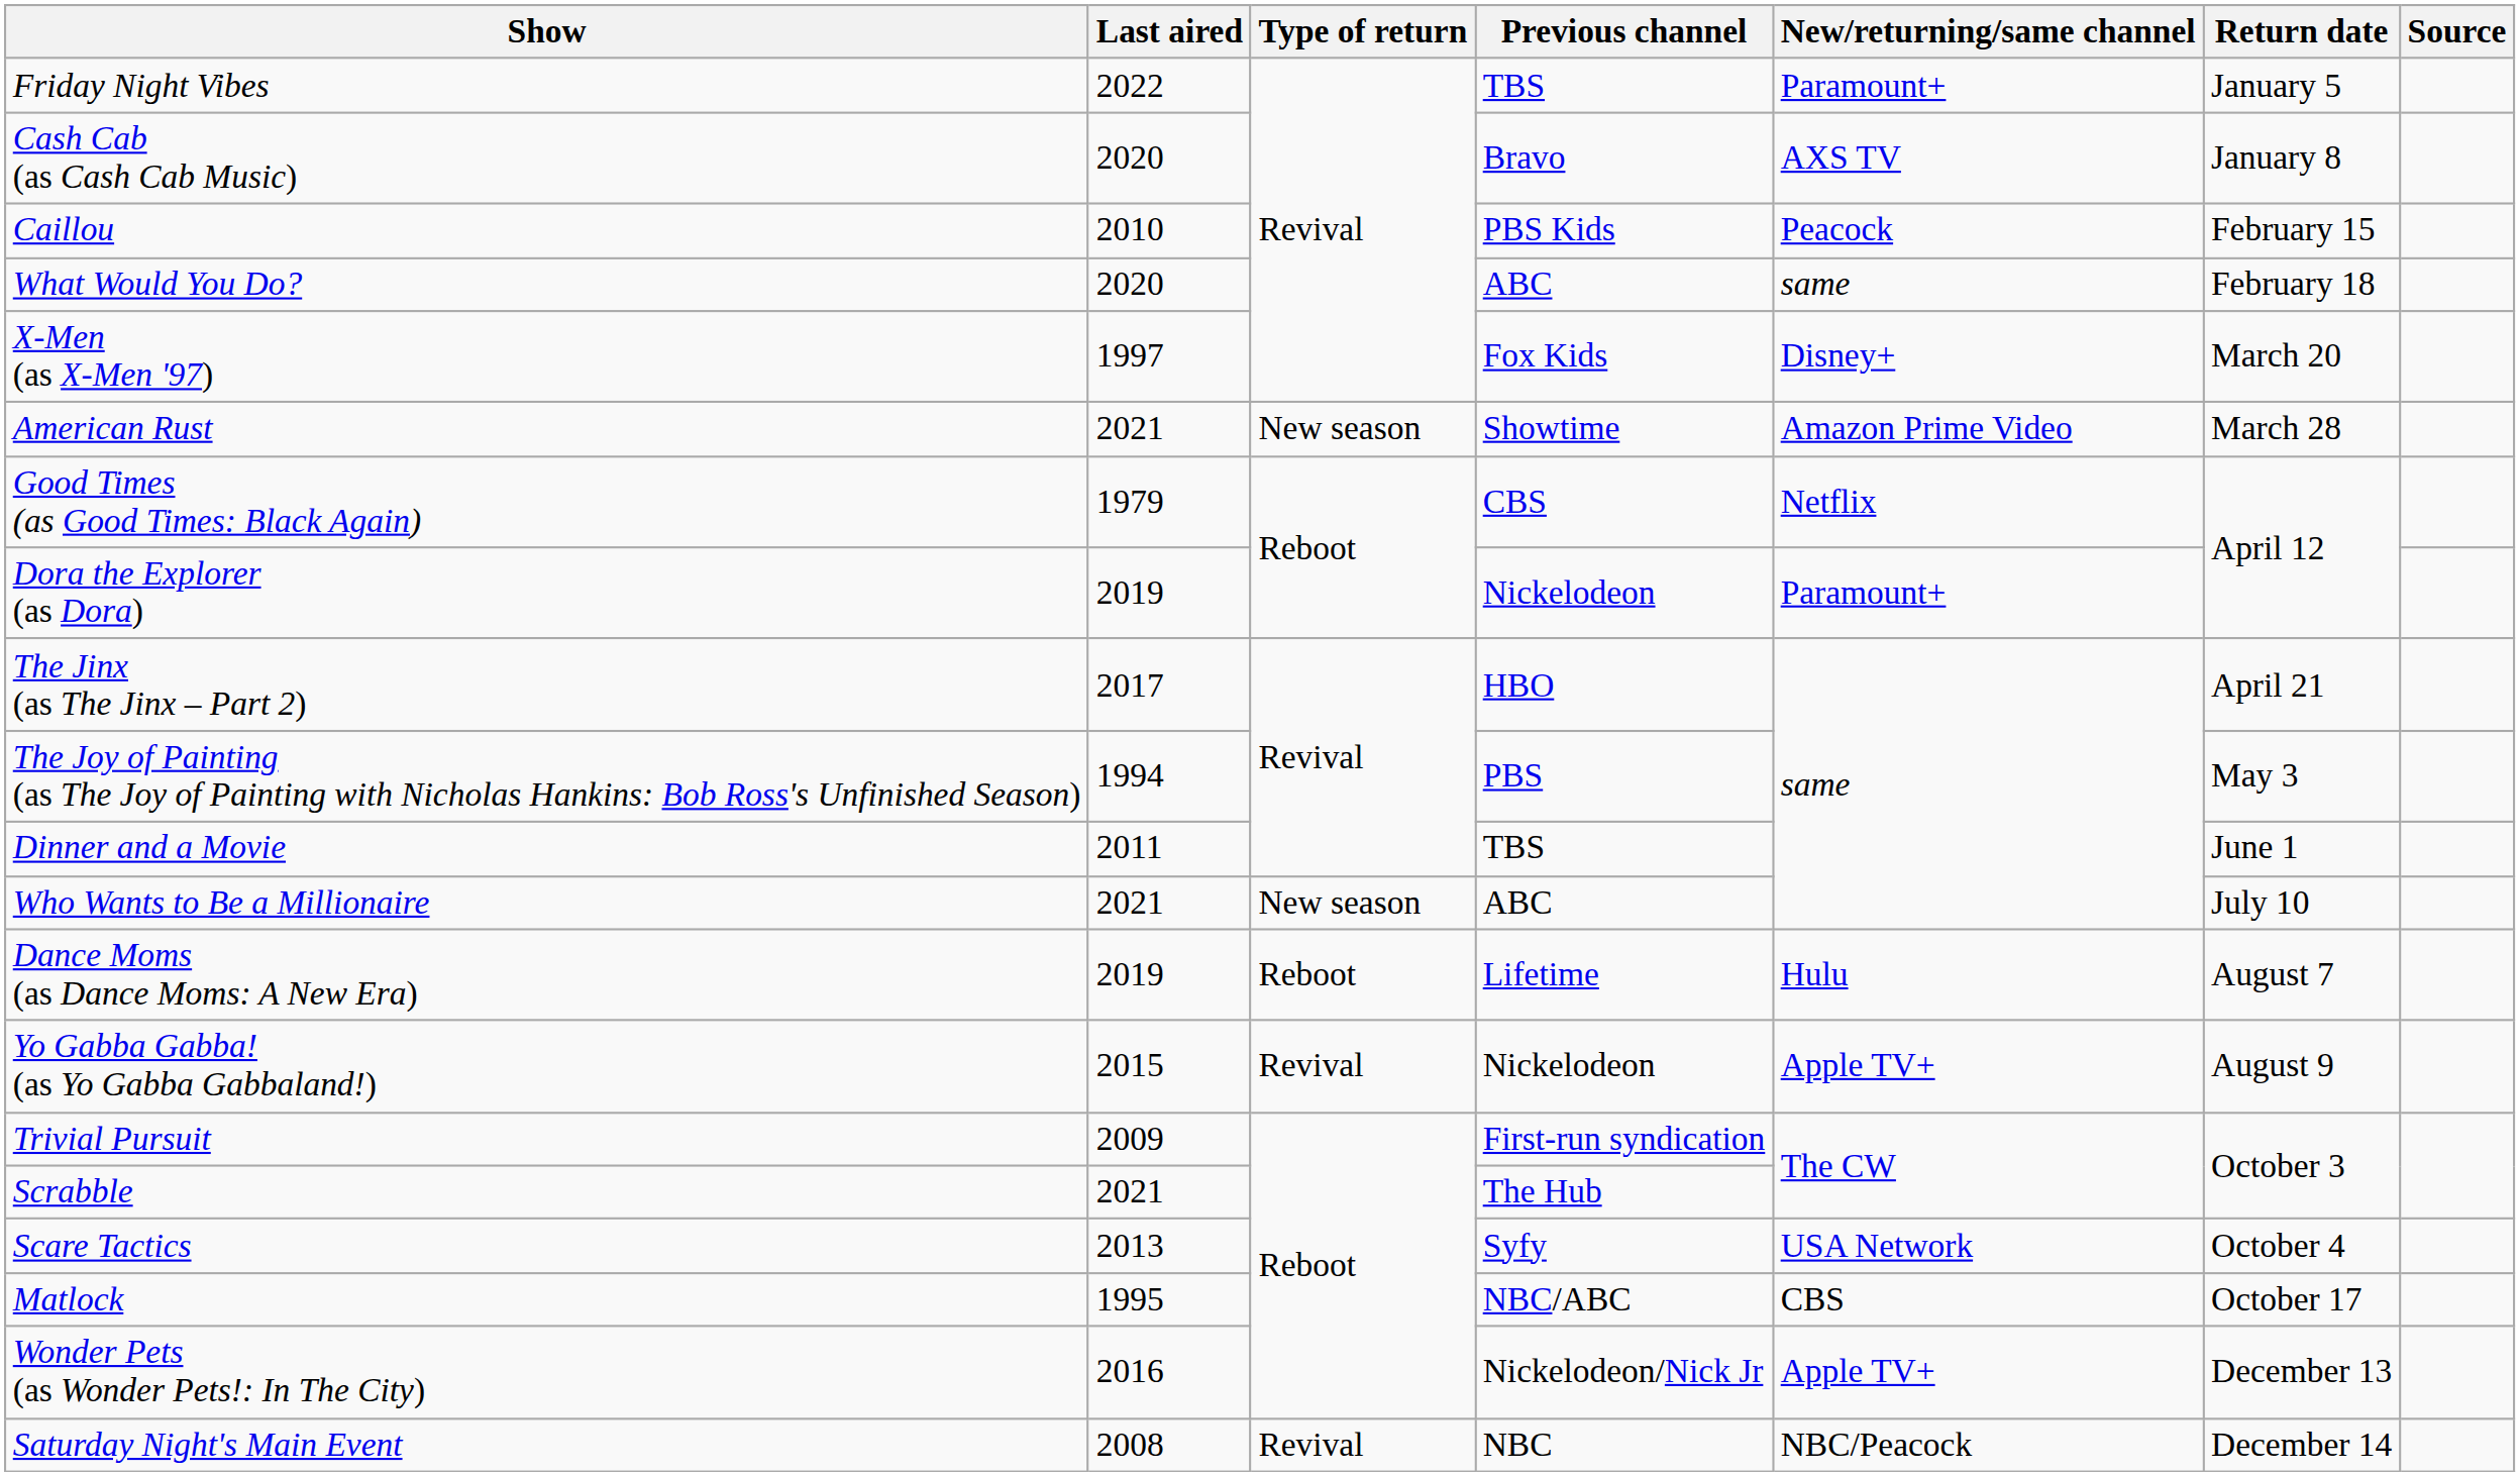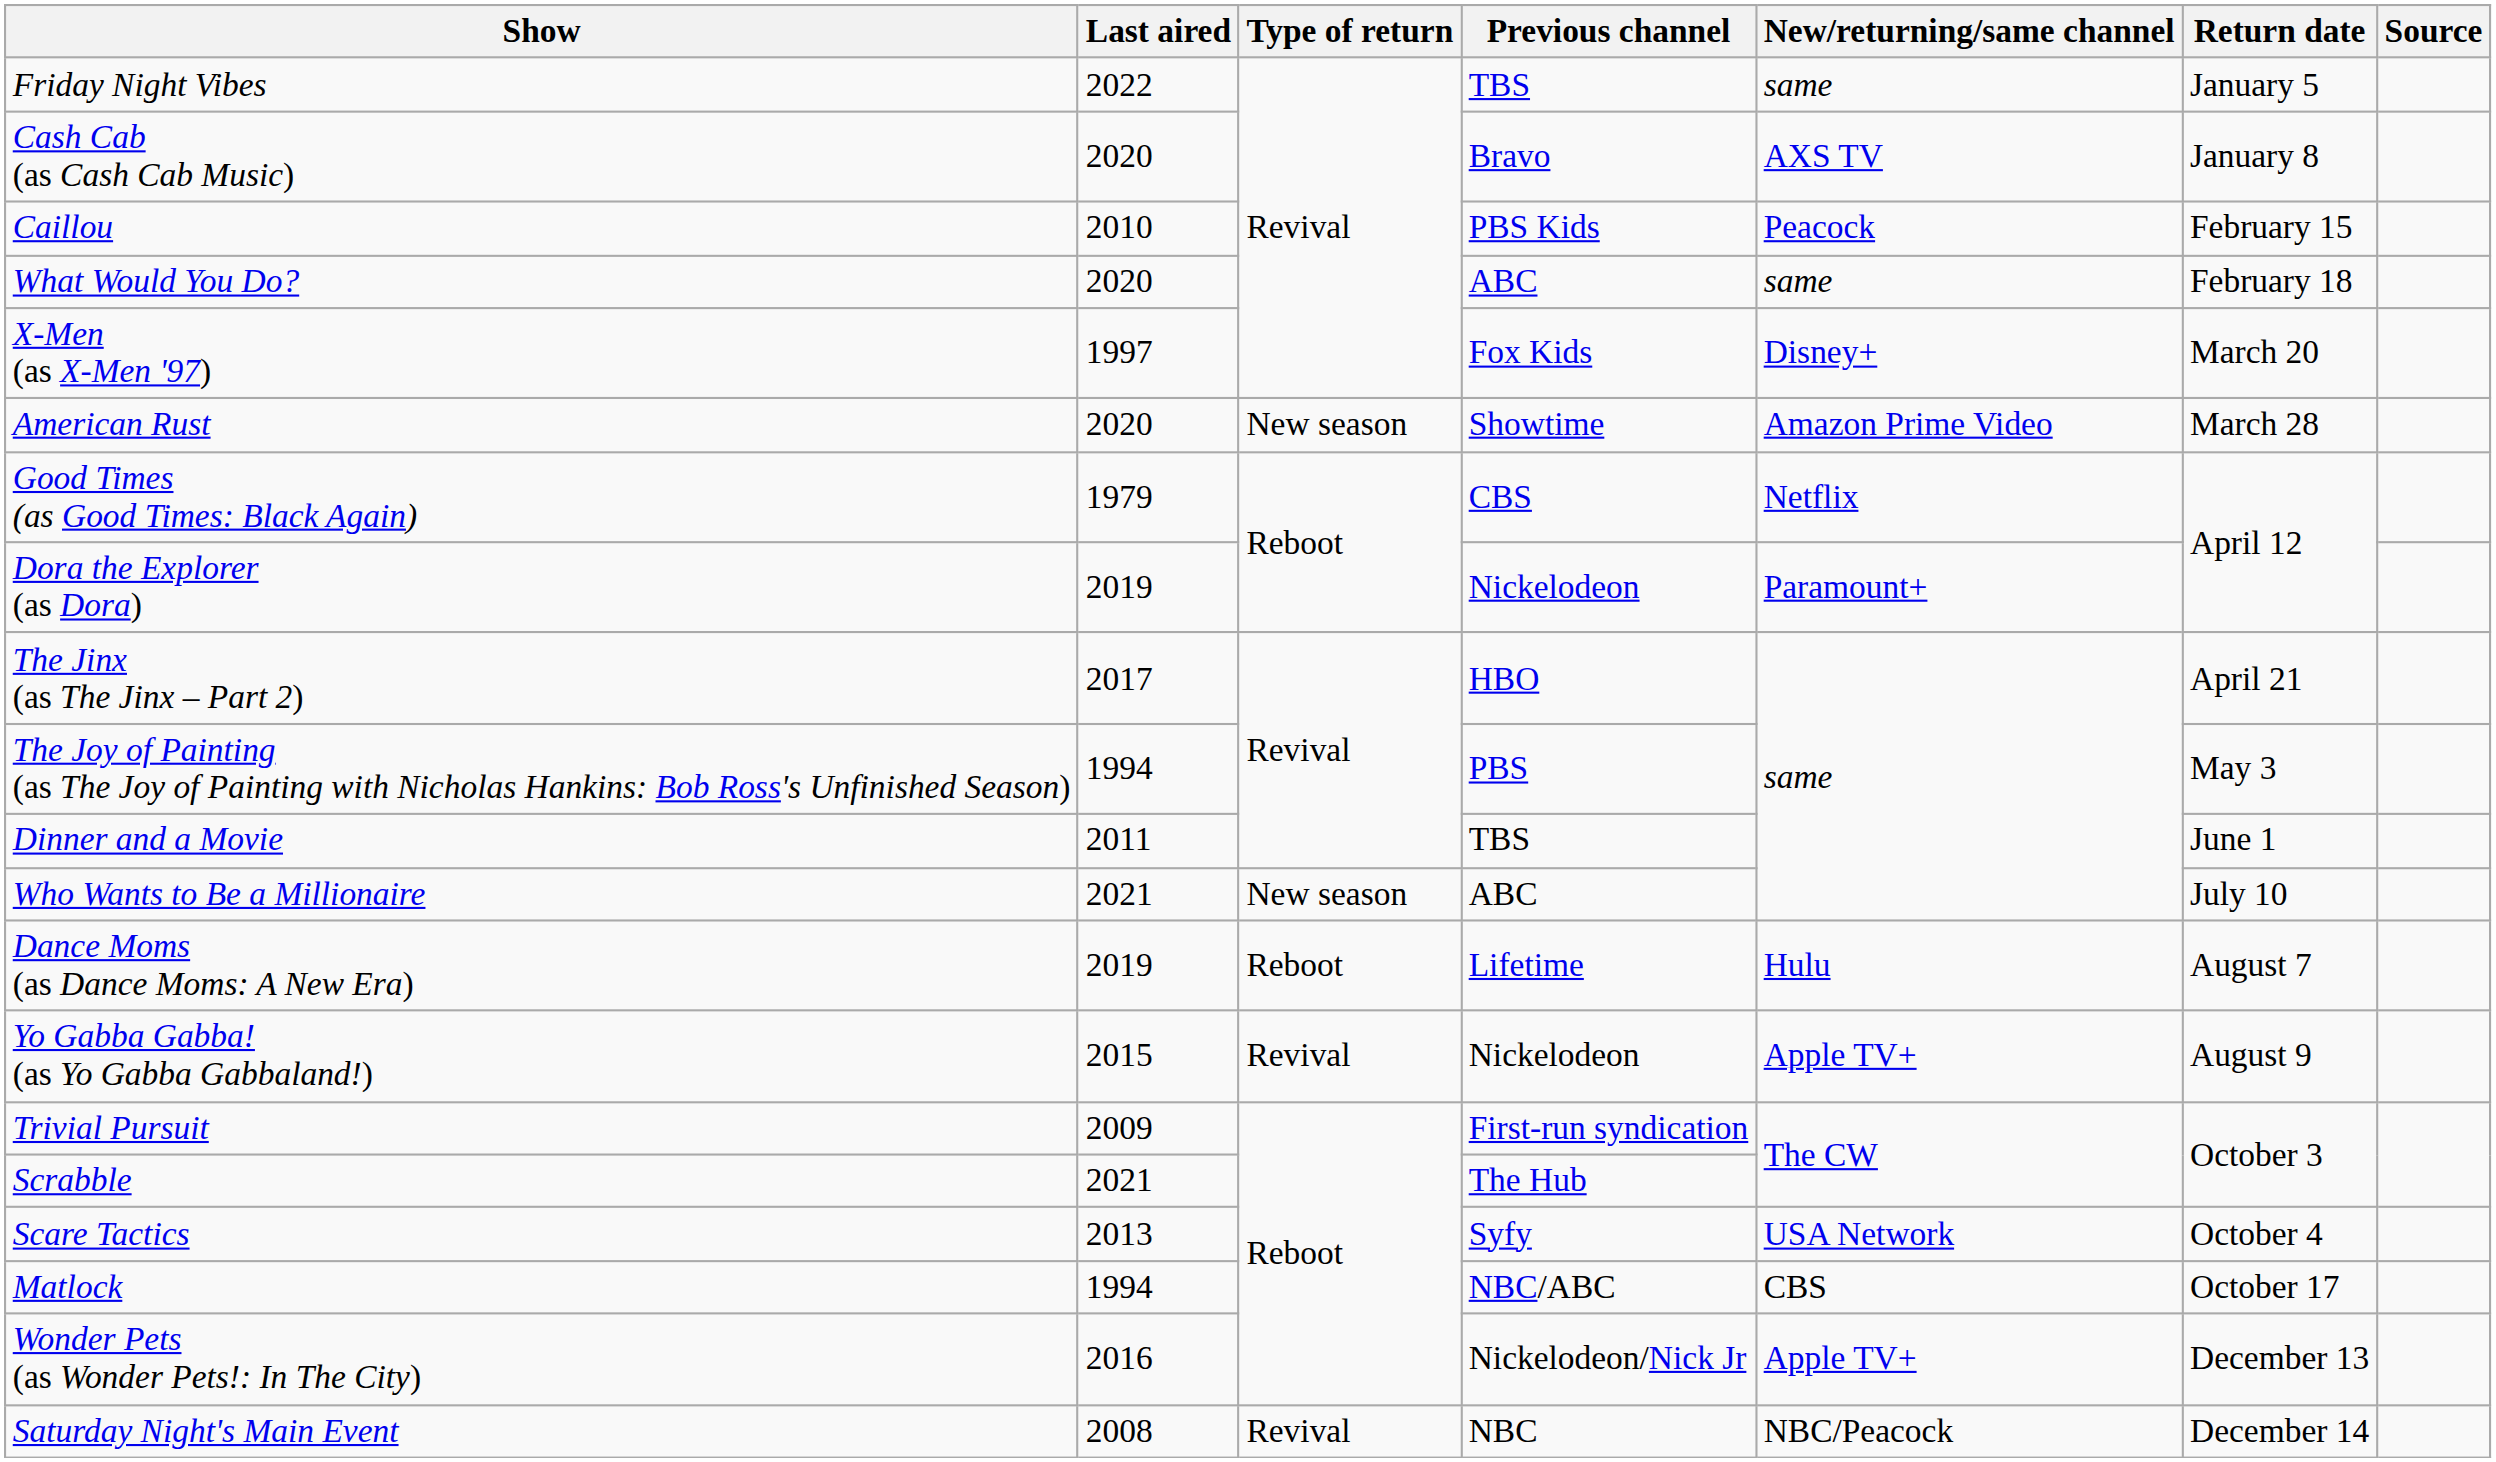 <table class="wikitable sortable">
 <tr>
 <th>Show</th>
 <th>Last aired</th>
 <th>Type of return</th>
 <th>Previous channel</th>
 <th>New/returning/same channel</th>
 <th>Return date</th>
 <th>Source</th>
 </tr>
 <tr>
 <td><em>Friday Night Vibes</em></td>
 <td>2022</td>
 <td rowspan="5">Revival</td>
 <td><a href='#'>TBS</a></td>
-<td><a href='#'>Paramount+</a></td>
+<td><em>same</em></td>
 <td>January 5</td>
 <td></td>
 </tr>
 <tr>
 <td><em><a href='#'>Cash Cab</a></em><br>(as <em>Cash Cab Music</em>)</td>
 <td>2020</td>
 <td><a href='#'>Bravo</a></td>
 <td><a href='#'>AXS TV</a></td>
 <td>January 8</td>
 <td></td>
 </tr>
 <tr>
 <td><em><a href='#'>Caillou</a></em></td>
 <td>2010</td>
 <td><a href='#'>PBS Kids</a></td>
 <td><a href='#'>Peacock</a></td>
 <td>February 15</td>
 <td></td>
 </tr>
 <tr>
 <td><em><a href='#'>What Would You Do?</a></em></td>
 <td>2020</td>
 <td><a href='#'>ABC</a></td>
 <td><em>same</em></td>
 <td>February 18</td>
 <td></td>
 </tr>
 <tr>
 <td><em><a href='#'>X-Men</a></em><br>(as <em><a href='#'>X-Men '97</a></em>)</td>
 <td>1997</td>
 <td><a href='#'>Fox Kids</a></td>
 <td><a href='#'>Disney+</a></td>
 <td>March 20</td>
 <td></td>
 </tr>
 <tr>
 <td><em><a href='#'>American Rust</a></em></td>
-<td>2021</td>
+<td>2020</td>
 <td>New season</td>
 <td><a href='#'>Showtime</a></td>
 <td><a href='#'>Amazon Prime Video</a></td>
 <td>March 28</td>
 <td></td>
 </tr>
 <tr>
 <td><em><a href='#'>Good Times</a><br>(as <a href='#'>Good Times: Black Again</a>)</em></td>
 <td>1979</td>
 <td rowspan="2">Reboot</td>
 <td><a href='#'>CBS</a></td>
 <td><a href='#'>Netflix</a></td>
 <td rowspan="2">April 12</td>
 <td></td>
 </tr>
 <tr>
 <td><em><a href='#'>Dora the Explorer</a></em><br>(as <em><a href='#'>Dora</a></em>)</td>
 <td>2019</td>
 <td><a href='#'>Nickelodeon</a></td>
 <td><a href='#'>Paramount+</a></td>
 <td></td>
 </tr>
 <tr>
 <td><em><a href='#'>The Jinx</a></em><br>(as <em>The Jinx – Part 2</em>)</td>
 <td>2017</td>
 <td rowspan="3">Revival</td>
 <td><a href='#'>HBO</a></td>
 <td rowspan="4"><em>same</em></td>
 <td>April 21</td>
 <td></td>
 </tr>
 <tr>
 <td><em><a href='#'>The Joy of Painting</a></em><br>(as <em>The Joy of Painting with Nicholas Hankins: <a href='#'>Bob Ross</a>'s Unfinished Season</em>)</td>
 <td>1994</td>
 <td><a href='#'>PBS</a></td>
 <td>May 3</td>
 <td></td>
 </tr>
 <tr>
 <td><em><a href='#'>Dinner and a Movie</a></em></td>
 <td>2011</td>
 <td>TBS</td>
 <td>June 1</td>
 <td></td>
 </tr>
 <tr>
 <td><em><a href='#'>Who Wants to Be a Millionaire</a></em></td>
 <td>2021</td>
 <td>New season</td>
 <td>ABC</td>
 <td>July 10</td>
 <td></td>
 </tr>
 <tr>
 <td><em><a href='#'>Dance Moms</a></em><br>(as <em>Dance Moms: A New Era</em>)</td>
 <td>2019</td>
 <td>Reboot</td>
 <td><a href='#'>Lifetime</a></td>
 <td><a href='#'>Hulu</a></td>
 <td>August 7</td>
 <td></td>
 </tr>
 <tr>
 <td><em><a href='#'>Yo Gabba Gabba!</a></em><br>(as <em>Yo Gabba Gabbaland!</em>)</td>
 <td>2015</td>
 <td>Revival</td>
 <td>Nickelodeon</td>
 <td><a href='#'>Apple TV+</a></td>
 <td>August 9</td>
 <td></td>
 </tr>
 <tr>
 <td><em><a href='#'>Trivial Pursuit</a></em></td>
 <td>2009</td>
 <td rowspan="5">Reboot</td>
 <td><a href='#'>First-run syndication</a></td>
 <td rowspan="2"><a href='#'>The CW</a></td>
 <td rowspan="2">October 3</td>
 <td rowspan="2"></td>
 </tr>
 <tr>
 <td><em><a href='#'>Scrabble</a></em></td>
 <td>2021</td>
 <td><a href='#'>The Hub</a></td>
 </tr>
 <tr>
 <td><em><a href='#'>Scare Tactics</a></em></td>
 <td>2013</td>
 <td><a href='#'>Syfy</a></td>
 <td><a href='#'>USA Network</a></td>
 <td>October 4</td>
 <td></td>
 </tr>
 <tr>
 <td><em><a href='#'>Matlock</a></em></td>
-<td>1995</td>
+<td>1994</td>
 <td><a href='#'>NBC</a>/ABC</td>
 <td>CBS</td>
 <td>October 17</td>
 <td></td>
 </tr>
 <tr>
 <td><em><a href='#'>Wonder Pets</a></em><br>(as <em>Wonder Pets!: In The City</em>)</td>
 <td>2016</td>
 <td>Nickelodeon/<a href='#'>Nick Jr</a></td>
 <td><a href='#'>Apple TV+</a></td>
 <td>December 13</td>
 <td></td>
 </tr>
 <tr>
 <td><em><a href='#'>Saturday Night's Main Event</a></em></td>
 <td>2008</td>
 <td>Revival</td>
 <td>NBC</td>
 <td>NBC/Peacock</td>
 <td>December 14</td>
 <td></td>
 </tr>
 </table>
